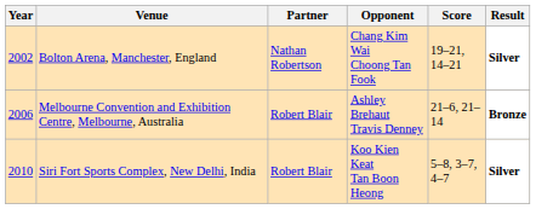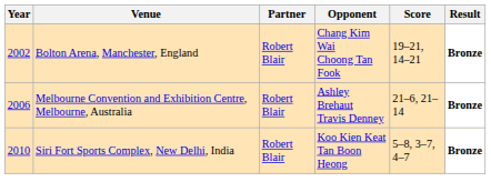 <table class="sortable wikitable" style="font-size: 90%;">
 <tr>
 <th>Year</th>
 <th>Venue</th>
 <th>Partner</th>
 <th>Opponent</th>
 <th>Score</th>
 <th>Result</th>
 </tr>
 <tr style="background:#FFE4B5">
 <td align="center"><a href='#'>2002</a></td>
 <td align="left"><a href='#'>Bolton Arena</a>, <a href='#'>Manchester</a>, England</td>
-<td align="left"> <a href='#'>Nathan Robertson</a></td>
+<td align="left"> <a href='#'>Robert Blair</a></td>
 <td align="left"> <a href='#'>Chang Kim Wai</a><br> <a href='#'>Choong Tan Fook</a></td>
 <td align="left">19–21, 14–21</td>
-<td style="text-align:left; background:white"> <strong>Silver</strong></td>
+<td style="text-align:left; background:white"> <strong>Bronze</strong></td>
 </tr>
 <tr style="background:#FFE4B5">
 <td align="center"><a href='#'>2006</a></td>
 <td align="left"><a href='#'>Melbourne Convention and Exhibition Centre</a>, <a href='#'>Melbourne</a>, Australia</td>
 <td align="left"> <a href='#'>Robert Blair</a></td>
 <td align="left"> <a href='#'>Ashley Brehaut</a><br> <a href='#'>Travis Denney</a></td>
 <td align="left">21–6, 21–14</td>
 <td style="text-align:left; background:white"> <strong>Bronze</strong></td>
 </tr>
 <tr style="background:#FFE4B5">
 <td align="center"><a href='#'>2010</a></td>
 <td align="left"><a href='#'>Siri Fort Sports Complex</a>, <a href='#'>New Delhi</a>, India</td>
 <td align="left"> <a href='#'>Robert Blair</a></td>
 <td align="left"> <a href='#'>Koo Kien Keat</a><br> <a href='#'>Tan Boon Heong</a></td>
 <td align="left">5–8, 3–7, 4–7</td>
-<td style="text-align:left; background:white"> <strong>Silver</strong></td>
+<td style="text-align:left; background:white"> <strong>Bronze</strong></td>
 </tr>
 </table>
